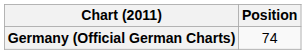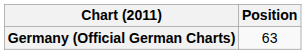 <table class="wikitable plainrowheaders" style="text-align:center">
 <tr>
 <th scope="col">Chart (2011)</th>
 <th scope="col">Position</th>
 </tr>
 <tr>
 <th scope="row">Germany (Official German Charts)</th>
-<td align="center">74</td>
+<td align="center">63</td>
 </tr>
 </table>
